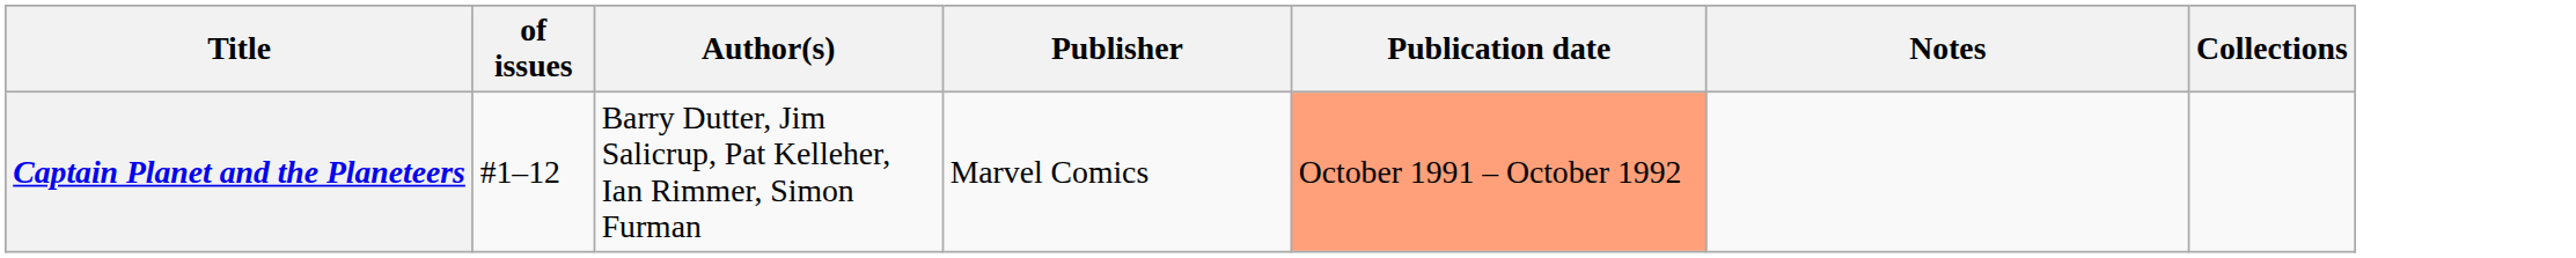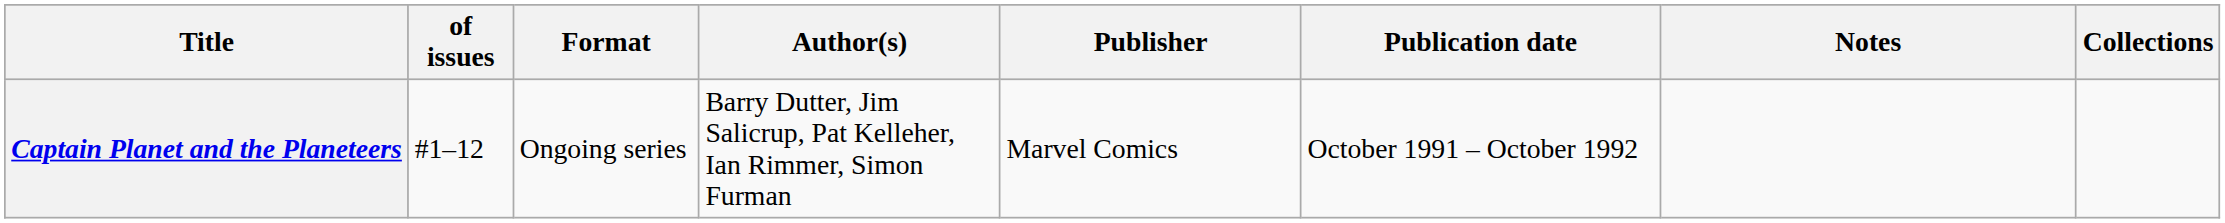 <table class="wikitable">
 <tr>
 <th>Title</th>
 <th style="width:40pt"> of issues</th>
+<th style="width:75pt">Format</th>
 <th style="width:125pt">Author(s)</th>
 <th style="width:125pt">Publisher</th>
 <th style="width:150pt">Publication date</th>
 <th style="width:175pt">Notes</th>
 <th>Collections</th>
 </tr>
 <tr>
 <th><em><a href='#'>Captain Planet and the Planeteers</a></em></th>
 <td>#1–12</td>
+<td>Ongoing series</td>
 <td>Barry Dutter, Jim Salicrup, Pat Kelleher, Ian Rimmer, Simon Furman</td>
 <td>Marvel Comics</td>
-<td style="background: lightsalmon;">October 1991 – October 1992</td>
+<td>October 1991 – October 1992</td>
 <td></td>
 <td></td>
 </tr>
 </table>
